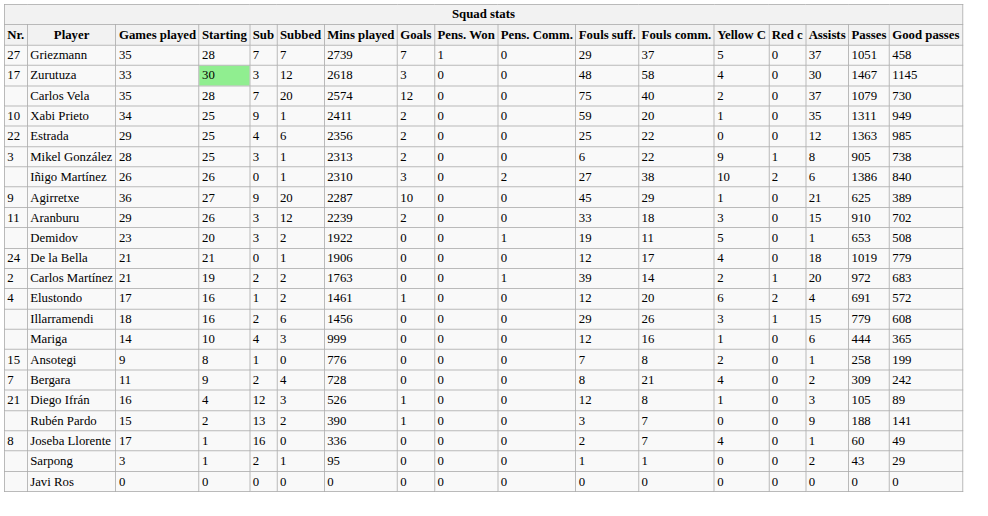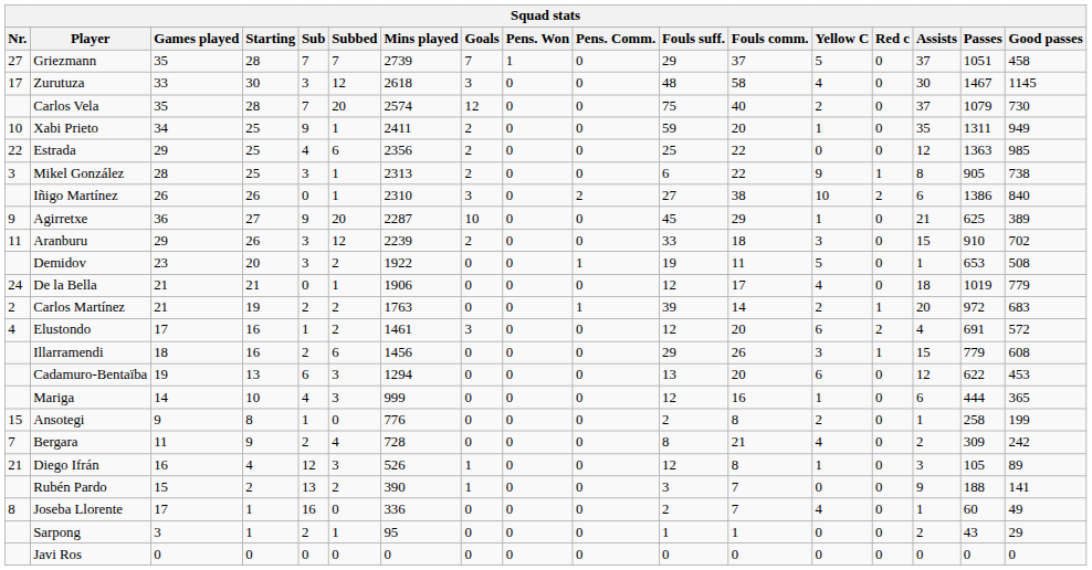 <table class="wikitable collapsible collapsed">
 <tr>
 <th colspan="17"><strong>Squad stats</strong></th>
 </tr>
 <tr>
 <th>Nr.</th>
 <th>Player</th>
 <th>Games played</th>
 <th>Starting</th>
 <th>Sub</th>
 <th>Subbed</th>
 <th>Mins played</th>
 <th>Goals</th>
 <th>Pens. Won</th>
 <th>Pens. Comm.</th>
 <th>Fouls suff.</th>
 <th>Fouls comm.</th>
 <th>Yellow C</th>
 <th>Red c</th>
 <th>Assists</th>
 <th>Passes</th>
 <th>Good passes</th>
 </tr>
 <tr>
 <td>27</td>
 <td>Griezmann</td>
 <td>35</td>
 <td>28</td>
 <td>7</td>
 <td>7</td>
 <td>2739</td>
 <td>7</td>
 <td>1</td>
 <td>0</td>
 <td>29</td>
 <td>37</td>
 <td>5</td>
 <td>0</td>
 <td>37</td>
 <td>1051</td>
 <td>458</td>
 </tr>
 <tr>
 <td>17</td>
 <td>Zurutuza</td>
 <td>33</td>
-<td style="background: lightgreen;">30</td>
+<td>30</td>
 <td>3</td>
 <td>12</td>
 <td>2618</td>
 <td>3</td>
 <td>0</td>
 <td>0</td>
 <td>48</td>
 <td>58</td>
 <td>4</td>
 <td>0</td>
 <td>30</td>
 <td>1467</td>
 <td>1145</td>
 </tr>
 <tr>
 <td></td>
 <td>Carlos Vela</td>
 <td>35</td>
 <td>28</td>
 <td>7</td>
 <td>20</td>
 <td>2574</td>
 <td>12</td>
 <td>0</td>
 <td>0</td>
 <td>75</td>
 <td>40</td>
 <td>2</td>
 <td>0</td>
 <td>37</td>
 <td>1079</td>
 <td>730</td>
 </tr>
 <tr>
 <td>10</td>
 <td>Xabi Prieto</td>
 <td>34</td>
 <td>25</td>
 <td>9</td>
 <td>1</td>
 <td>2411</td>
 <td>2</td>
 <td>0</td>
 <td>0</td>
 <td>59</td>
 <td>20</td>
 <td>1</td>
 <td>0</td>
 <td>35</td>
 <td>1311</td>
 <td>949</td>
 </tr>
 <tr>
 <td>22</td>
 <td>Estrada</td>
 <td>29</td>
 <td>25</td>
 <td>4</td>
 <td>6</td>
 <td>2356</td>
 <td>2</td>
 <td>0</td>
 <td>0</td>
 <td>25</td>
 <td>22</td>
 <td>0</td>
 <td>0</td>
 <td>12</td>
 <td>1363</td>
 <td>985</td>
 </tr>
 <tr>
 <td>3</td>
 <td>Mikel González</td>
 <td>28</td>
 <td>25</td>
 <td>3</td>
 <td>1</td>
 <td>2313</td>
 <td>2</td>
 <td>0</td>
 <td>0</td>
 <td>6</td>
 <td>22</td>
 <td>9</td>
 <td>1</td>
 <td>8</td>
 <td>905</td>
 <td>738</td>
 </tr>
 <tr>
 <td></td>
 <td>Iñigo Martínez</td>
 <td>26</td>
 <td>26</td>
 <td>0</td>
 <td>1</td>
 <td>2310</td>
 <td>3</td>
 <td>0</td>
 <td>2</td>
 <td>27</td>
 <td>38</td>
 <td>10</td>
 <td>2</td>
 <td>6</td>
 <td>1386</td>
 <td>840</td>
 </tr>
 <tr>
 <td>9</td>
 <td>Agirretxe</td>
 <td>36</td>
 <td>27</td>
 <td>9</td>
 <td>20</td>
 <td>2287</td>
 <td>10</td>
 <td>0</td>
 <td>0</td>
 <td>45</td>
 <td>29</td>
 <td>1</td>
 <td>0</td>
 <td>21</td>
 <td>625</td>
 <td>389</td>
 </tr>
 <tr>
 <td>11</td>
 <td>Aranburu</td>
 <td>29</td>
 <td>26</td>
 <td>3</td>
 <td>12</td>
 <td>2239</td>
 <td>2</td>
 <td>0</td>
 <td>0</td>
 <td>33</td>
 <td>18</td>
 <td>3</td>
 <td>0</td>
 <td>15</td>
 <td>910</td>
 <td>702</td>
 </tr>
 <tr>
 <td></td>
 <td>Demidov</td>
 <td>23</td>
 <td>20</td>
 <td>3</td>
 <td>2</td>
 <td>1922</td>
 <td>0</td>
 <td>0</td>
 <td>1</td>
 <td>19</td>
 <td>11</td>
 <td>5</td>
 <td>0</td>
 <td>1</td>
 <td>653</td>
 <td>508</td>
 </tr>
 <tr>
 <td>24</td>
 <td>De la Bella</td>
 <td>21</td>
 <td>21</td>
 <td>0</td>
 <td>1</td>
 <td>1906</td>
 <td>0</td>
 <td>0</td>
 <td>0</td>
 <td>12</td>
 <td>17</td>
 <td>4</td>
 <td>0</td>
 <td>18</td>
 <td>1019</td>
 <td>779</td>
 </tr>
 <tr>
 <td>2</td>
 <td>Carlos Martínez</td>
 <td>21</td>
 <td>19</td>
 <td>2</td>
 <td>2</td>
 <td>1763</td>
 <td>0</td>
 <td>0</td>
 <td>1</td>
 <td>39</td>
 <td>14</td>
 <td>2</td>
 <td>1</td>
 <td>20</td>
 <td>972</td>
 <td>683</td>
 </tr>
 <tr>
 <td>4</td>
 <td>Elustondo</td>
 <td>17</td>
 <td>16</td>
 <td>1</td>
 <td>2</td>
 <td>1461</td>
-<td>1</td>
+<td>3</td>
 <td>0</td>
 <td>0</td>
 <td>12</td>
 <td>20</td>
 <td>6</td>
 <td>2</td>
 <td>4</td>
 <td>691</td>
 <td>572</td>
 </tr>
 <tr>
 <td></td>
 <td>Illarramendi</td>
 <td>18</td>
 <td>16</td>
 <td>2</td>
 <td>6</td>
 <td>1456</td>
 <td>0</td>
 <td>0</td>
 <td>0</td>
 <td>29</td>
 <td>26</td>
 <td>3</td>
 <td>1</td>
 <td>15</td>
 <td>779</td>
 <td>608</td>
 </tr>
 <tr>
 <td></td>
+<td>Cadamuro-Bentaïba</td>
+<td>19</td>
+<td>13</td>
+<td>6</td>
+<td>3</td>
+<td>1294</td>
+<td>0</td>
+<td>0</td>
+<td>0</td>
+<td>13</td>
+<td>20</td>
+<td>6</td>
+<td>0</td>
+<td>12</td>
+<td>622</td>
+<td>453</td>
+</tr>
+<tr>
+<td></td>
 <td>Mariga</td>
 <td>14</td>
 <td>10</td>
 <td>4</td>
 <td>3</td>
 <td>999</td>
 <td>0</td>
 <td>0</td>
 <td>0</td>
 <td>12</td>
 <td>16</td>
 <td>1</td>
 <td>0</td>
 <td>6</td>
 <td>444</td>
 <td>365</td>
 </tr>
 <tr>
 <td>15</td>
 <td>Ansotegi</td>
 <td>9</td>
 <td>8</td>
 <td>1</td>
 <td>0</td>
 <td>776</td>
 <td>0</td>
 <td>0</td>
 <td>0</td>
-<td>7</td>
+<td>2</td>
 <td>8</td>
 <td>2</td>
 <td>0</td>
 <td>1</td>
 <td>258</td>
 <td>199</td>
 </tr>
 <tr>
 <td>7</td>
 <td>Bergara</td>
 <td>11</td>
 <td>9</td>
 <td>2</td>
 <td>4</td>
 <td>728</td>
 <td>0</td>
 <td>0</td>
 <td>0</td>
 <td>8</td>
 <td>21</td>
 <td>4</td>
 <td>0</td>
 <td>2</td>
 <td>309</td>
 <td>242</td>
 </tr>
 <tr>
 <td>21</td>
 <td>Diego Ifrán</td>
 <td>16</td>
 <td>4</td>
 <td>12</td>
 <td>3</td>
 <td>526</td>
 <td>1</td>
 <td>0</td>
 <td>0</td>
 <td>12</td>
 <td>8</td>
 <td>1</td>
 <td>0</td>
 <td>3</td>
 <td>105</td>
 <td>89</td>
 </tr>
 <tr>
 <td></td>
 <td>Rubén Pardo</td>
 <td>15</td>
 <td>2</td>
 <td>13</td>
 <td>2</td>
 <td>390</td>
 <td>1</td>
 <td>0</td>
 <td>0</td>
 <td>3</td>
 <td>7</td>
 <td>0</td>
 <td>0</td>
 <td>9</td>
 <td>188</td>
 <td>141</td>
 </tr>
 <tr>
 <td>8</td>
 <td>Joseba Llorente</td>
 <td>17</td>
 <td>1</td>
 <td>16</td>
 <td>0</td>
 <td>336</td>
 <td>0</td>
 <td>0</td>
 <td>0</td>
 <td>2</td>
 <td>7</td>
 <td>4</td>
 <td>0</td>
 <td>1</td>
 <td>60</td>
 <td>49</td>
 </tr>
 <tr>
 <td></td>
 <td>Sarpong</td>
 <td>3</td>
 <td>1</td>
 <td>2</td>
 <td>1</td>
 <td>95</td>
 <td>0</td>
 <td>0</td>
 <td>0</td>
 <td>1</td>
 <td>1</td>
 <td>0</td>
 <td>0</td>
 <td>2</td>
 <td>43</td>
 <td>29</td>
 </tr>
 <tr>
 <td></td>
 <td>Javi Ros</td>
 <td>0</td>
 <td>0</td>
 <td>0</td>
 <td>0</td>
 <td>0</td>
 <td>0</td>
 <td>0</td>
 <td>0</td>
 <td>0</td>
 <td>0</td>
 <td>0</td>
 <td>0</td>
 <td>0</td>
 <td>0</td>
 <td>0</td>
 </tr>
 </table>
